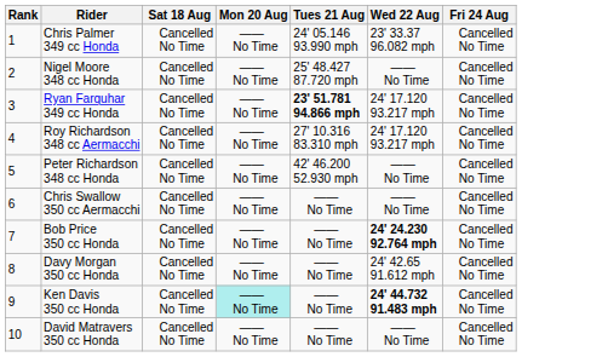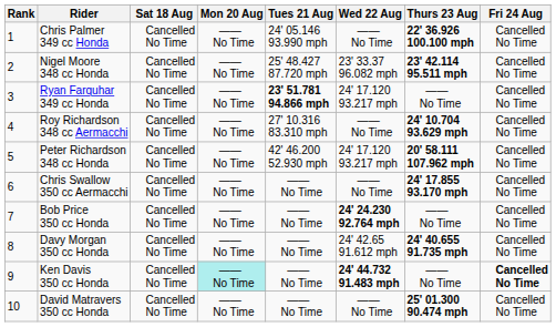 <table class="wikitable" style="font-size: 85%;">
 <tr style="background:#efefef;">
 <th>Rank</th>
 <th>Rider</th>
 <th>Sat 18 Aug</th>
 <th>Mon 20 Aug</th>
 <th>Tues 21 Aug</th>
 <th>Wed 22 Aug</th>
+<th>Thurs 23 Aug</th>
 <th>Fri 24 Aug</th>
 </tr>
 <tr>
 <td>1</td>
 <td> Chris Palmer <br> 349 cc <a href='#'>Honda</a></td>
 <td>    Cancelled <br>     No Time</td>
 <td>      ——<br>    No Time</td>
 <td>24' 05.146 <br> 93.990 mph</td>
-<td>23' 33.37 <br> 96.082 mph</td>
+<td>      ——<br>    No Time</td>
+<td><strong>22' 36.926 <br> 100.100 mph</strong></td>
 <td>    Cancelled <br>     No Time</td>
 </tr>
 <tr>
 <td>2</td>
 <td> Nigel Moore <br> 348 cc Honda</td>
 <td>    Cancelled <br>     No Time</td>
 <td>      ——<br>    No Time</td>
 <td>25' 48.427 <br> 87.720 mph</td>
-<td>      ——<br>    No Time</td>
+<td>23' 33.37 <br> 96.082 mph</td>
+<td><strong>23' 42.114 <br> 95.511 mph</strong></td>
 <td>    Cancelled <br>     No Time</td>
 </tr>
 <tr>
 <td>3</td>
 <td> <a href='#'>Ryan Farquhar</a> <br> 349 cc Honda</td>
 <td>    Cancelled <br>     No Time</td>
 <td>      ——<br>    No Time</td>
 <td><strong>23' 51.781 <br> 94.866 mph</strong></td>
 <td>24' 17.120 <br> 93.217 mph</td>
+<td>      ——<br>    No Time</td>
 <td>    Cancelled <br>     No Time</td>
 </tr>
 <tr>
 <td>4</td>
 <td> Roy Richardson <br> 348 cc <a href='#'>Aermacchi</a></td>
 <td>    Cancelled <br>     No Time</td>
 <td>      ——<br>    No Time</td>
 <td>27' 10.316 <br> 83.310 mph</td>
-<td>24' 17.120 <br> 93.217 mph</td>
+<td>      ——<br>    No Time</td>
+<td><strong>24' 10.704 <br> 93.629 mph</strong></td>
 <td>    Cancelled <br>     No Time</td>
 </tr>
 <tr>
 <td>5</td>
 <td>Peter Richardson <br> 348 cc Honda</td>
 <td>    Cancelled <br>     No Time</td>
 <td>      ——<br>    No Time</td>
 <td>42' 46.200 <br> 52.930 mph</td>
-<td>      ——<br>    No Time</td>
+<td>24' 17.120 <br> 93.217 mph</td>
+<td><strong>20' 58.111 <br> 107.962 mph</strong></td>
 <td>    Cancelled <br>     No Time</td>
 </tr>
 <tr>
 <td>6</td>
 <td> Chris Swallow <br> 350 cc Aermacchi</td>
 <td>    Cancelled <br>     No Time</td>
 <td>      ——<br>    No Time</td>
 <td>      ——<br>    No Time</td>
 <td>      ——<br>    No Time</td>
+<td><strong>24' 17.855 <br> 93.170 mph</strong></td>
 <td>    Cancelled <br>     No Time</td>
 </tr>
 <tr>
 <td>7</td>
 <td> Bob Price <br> 350 cc Honda</td>
 <td>    Cancelled <br>     No Time</td>
 <td>      ——<br>    No Time</td>
 <td>      ——<br>    No Time</td>
 <td><strong>24' 24.230 <br> 92.764 mph</strong></td>
+<td>      ——<br>    No Time</td>
 <td>    Cancelled <br>     No Time</td>
 </tr>
 <tr>
 <td>8</td>
 <td> Davy Morgan <br> 350 cc Honda</td>
 <td>    Cancelled <br>     No Time</td>
 <td>      ——<br>    No Time</td>
 <td>      ——<br>    No Time</td>
 <td>24' 42.65 <br> 91.612 mph</td>
+<td><strong>24' 40.655 <br> 91.735 mph</strong></td>
 <td>    Cancelled <br>     No Time</td>
 </tr>
 <tr>
 <td>9</td>
 <td> Ken Davis <br> 350 cc Honda</td>
 <td>    Cancelled <br>     No Time</td>
 <td style="background: paleturquoise;">      ——<br>    No Time</td>
 <td>      ——<br>    No Time</td>
 <td><strong>24' 44.732 <br> 91.483 mph</strong></td>
-<td>    Cancelled <br>     No Time</td>
+<td>      ——<br>    No Time</td>
+<td><strong>    Cancelled <br>     No Time</strong></td>
 </tr>
 <tr>
 <td>10</td>
 <td> David Matravers <br> 350 cc Honda</td>
 <td>    Cancelled <br>     No Time</td>
 <td>      ——<br>    No Time</td>
 <td>      ——<br>    No Time</td>
 <td>      ——<br>    No Time</td>
+<td><strong>25' 01.300 <br> 90.474 mph</strong></td>
 <td>    Cancelled <br>     No Time</td>
 </tr>
 </table>
